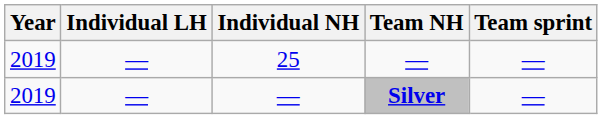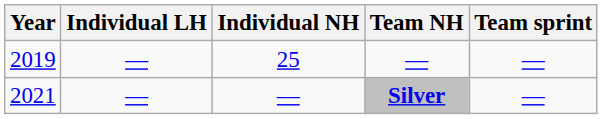 <table class="wikitable" "text-align:center;">
 <tr>
 <th>Year</th>
 <th>Individual LH</th>
 <th>Individual NH</th>
 <th>Team NH</th>
 <th>Team sprint</th>
 </tr>
 <tr align=center>
 <td><a href='#'>2019</a></td>
 <td><a href='#'>—</a></td>
 <td><a href='#'>25</a></td>
 <td><a href='#'>—</a></td>
 <td><a href='#'>—</a></td>
 </tr>
 <tr align=center>
-<td><a href='#'>2019</a></td>
+<td><a href='#'>2021</a></td>
 <td><a href='#'>—</a></td>
 <td><a href='#'>—</a></td>
 <td style="background:silver;"><a href='#'><strong>Silver</strong></a></td>
 <td><a href='#'>—</a></td>
 </tr>
 </table>
